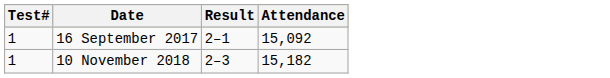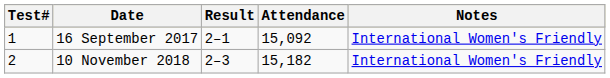 <table class="wikitable">
 <tr style="background:#bdb76b;">
 <th>Test#</th>
 <th>Date</th>
 <th>Result</th>
 <th>Attendance</th>
+<th>Notes</th>
 </tr>
 <tr>
 <td>1</td>
 <td>16 September 2017</td>
 <td> 2–1 </td>
 <td>15,092</td>
+<td><a href='#'>International Women's Friendly</a></td>
 </tr>
 <tr>
-<td>1</td>
+<td>2</td>
 <td>10 November 2018</td>
 <td> 2–3 </td>
 <td>15,182</td>
+<td><a href='#'>International Women's Friendly</a></td>
 </tr>
 </table>
